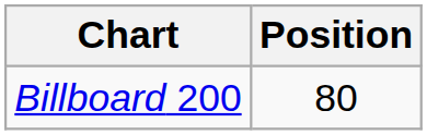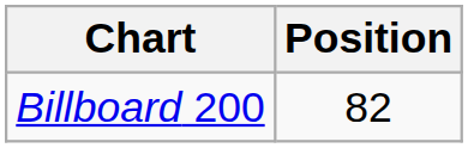 <table class="wikitable floatright">
 <tr>
 <th align="left">Chart</th>
 <th align="center">Position</th>
 </tr>
 <tr>
 <td align="left"><a href='#'><em>Billboard</em> 200</a></td>
-<td align="center">80</td>
+<td align="center">82</td>
 </tr>
 </table>
